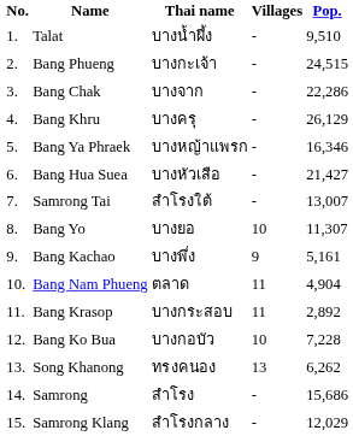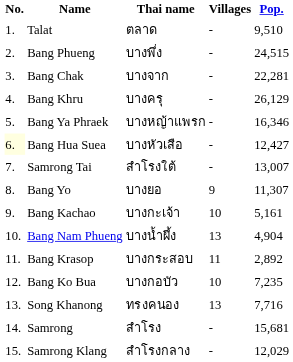 <table>
 <tr>
 <th>No.</th>
 <th>Name</th>
 <th>Thai name</th>
 <th>Villages</th>
 <th><a href='#'>Pop.</a></th>
 </tr>
 <tr>
 <td>1.</td>
 <td>Talat</td>
-<td>บางน้ำผึ้ง</td>
+<td>ตลาด</td>
 <td>-</td>
 <td>9,510</td>
 <td></td>
 </tr>
 <tr>
 <td>2.</td>
 <td>Bang Phueng</td>
-<td>บางกะเจ้า</td>
+<td>บางพึ่ง</td>
 <td>-</td>
 <td>24,515</td>
 <td></td>
 </tr>
 <tr>
 <td>3.</td>
 <td>Bang Chak</td>
 <td>บางจาก</td>
 <td>-</td>
-<td>22,286</td>
+<td>22,281</td>
 <td></td>
 </tr>
 <tr>
 <td>4.</td>
 <td>Bang Khru</td>
 <td>บางครุ</td>
 <td>-</td>
 <td>26,129</td>
 <td></td>
 </tr>
 <tr>
 <td>5.</td>
 <td>Bang Ya Phraek</td>
 <td>บางหญ้าแพรก</td>
 <td>-</td>
 <td>16,346</td>
 <td></td>
 </tr>
 <tr>
-<td>6.</td>
+<td style="background: lightyellow;">6.</td>
 <td>Bang Hua Suea</td>
 <td>บางหัวเสือ</td>
 <td>-</td>
-<td>21,427</td>
+<td>12,427</td>
 <td></td>
 </tr>
 <tr>
 <td>7.</td>
 <td>Samrong Tai</td>
 <td>สำโรงใต้</td>
 <td>-</td>
 <td>13,007</td>
 <td></td>
 </tr>
 <tr>
 <td>8.</td>
 <td>Bang Yo</td>
 <td>บางยอ</td>
-<td>10</td>
+<td>9</td>
 <td>11,307</td>
 <td></td>
 </tr>
 <tr>
 <td>9.</td>
 <td>Bang Kachao</td>
-<td>บางพึ่ง</td>
-<td>9</td>
+<td>บางกะเจ้า</td>
+<td>10</td>
 <td>5,161</td>
 <td></td>
 </tr>
 <tr>
 <td>10.</td>
 <td><a href='#'>Bang Nam Phueng</a></td>
-<td>ตลาด</td>
-<td>11</td>
+<td>บางน้ำผึ้ง</td>
+<td>13</td>
 <td>4,904</td>
 <td></td>
 </tr>
 <tr>
 <td>11.</td>
 <td>Bang Krasop</td>
 <td>บางกระสอบ</td>
 <td>11</td>
 <td>2,892</td>
 <td></td>
 </tr>
 <tr>
 <td>12.</td>
 <td>Bang Ko Bua</td>
 <td>บางกอบัว</td>
 <td>10</td>
-<td>7,228</td>
+<td>7,235</td>
 <td></td>
 </tr>
 <tr>
 <td>13.</td>
 <td>Song Khanong</td>
 <td>ทรงคนอง</td>
 <td>13</td>
-<td>6,262</td>
+<td>7,716</td>
 <td></td>
 </tr>
 <tr>
 <td>14.</td>
 <td>Samrong</td>
 <td>สำโรง</td>
 <td>-</td>
-<td>15,686</td>
+<td>15,681</td>
 <td></td>
 </tr>
 <tr>
 <td>15.</td>
 <td>Samrong Klang</td>
 <td>สำโรงกลาง</td>
 <td>-</td>
 <td>12,029</td>
 <td></td>
 </tr>
 </table>
